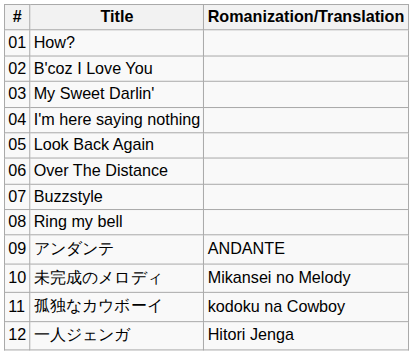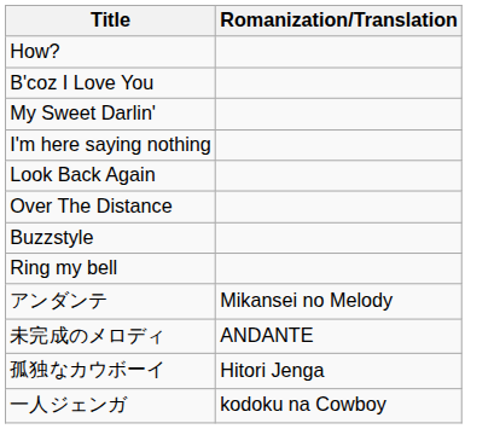 <table class="wikitable">
 <tr>
-<th>#</th>
 <th>Title</th>
 <th>Romanization/Translation</th>
 </tr>
 <tr>
-<td>01</td>
 <td>How?</td>
 <td></td>
 </tr>
 <tr>
-<td>02</td>
 <td>B'coz I Love You</td>
 <td></td>
 </tr>
 <tr>
-<td>03</td>
 <td>My Sweet Darlin'</td>
 <td></td>
 </tr>
 <tr>
-<td>04</td>
 <td>I'm here saying nothing</td>
 <td></td>
 </tr>
 <tr>
-<td>05</td>
 <td>Look Back Again</td>
 <td></td>
 </tr>
 <tr>
-<td>06</td>
 <td>Over The Distance</td>
 <td></td>
 </tr>
 <tr>
-<td>07</td>
 <td>Buzzstyle</td>
 <td></td>
 </tr>
 <tr>
-<td>08</td>
 <td>Ring my bell</td>
 <td></td>
 </tr>
 <tr>
-<td>09</td>
 <td>アンダンテ</td>
+<td>Mikansei no Melody</td>
+</tr>
+<tr>
+<td>未完成のメロディ</td>
 <td>ANDANTE</td>
 </tr>
 <tr>
-<td>10</td>
-<td>未完成のメロディ</td>
-<td>Mikansei no Melody</td>
+<td>孤独なカウボーイ</td>
+<td>Hitori Jenga</td>
 </tr>
 <tr>
-<td>11</td>
-<td>孤独なカウボーイ</td>
+<td>一人ジェンガ</td>
 <td>kodoku na Cowboy</td>
 </tr>
-<tr>
-<td>12</td>
-<td>一人ジェンガ</td>
-<td>Hitori Jenga</td>
-</tr>
 </table>
